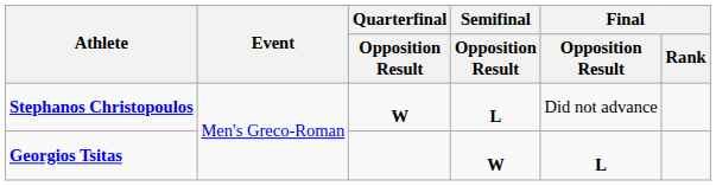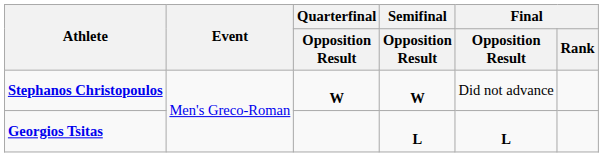 <table class=wikitable style="font-size:90%; text-align:center">
 <tr>
 <th rowspan=2>Athlete</th>
 <th rowspan=2>Event</th>
 <th>Quarterfinal</th>
 <th>Semifinal</th>
 <th colspan=2>Final</th>
 </tr>
 <tr>
 <th>Opposition<br>Result</th>
 <th>Opposition<br>Result</th>
 <th>Opposition<br>Result</th>
 <th>Rank</th>
 </tr>
 <tr>
 <td align=left><strong><a href='#'>Stephanos Christopoulos</a></strong></td>
 <td align=left rowspan=2><a href='#'>Men's Greco-Roman</a></td>
 <td><br><strong>W</strong></td>
-<td><br><strong>L</strong></td>
+<td><br><strong>W</strong></td>
 <td>Did not advance</td>
 <td></td>
 </tr>
 <tr>
 <td align=left><strong><a href='#'>Georgios Tsitas</a></strong></td>
 <td></td>
-<td><br><strong>W</strong></td>
+<td><br><strong>L</strong></td>
 <td><br><strong>L</strong></td>
 <td></td>
 </tr>
 </table>
